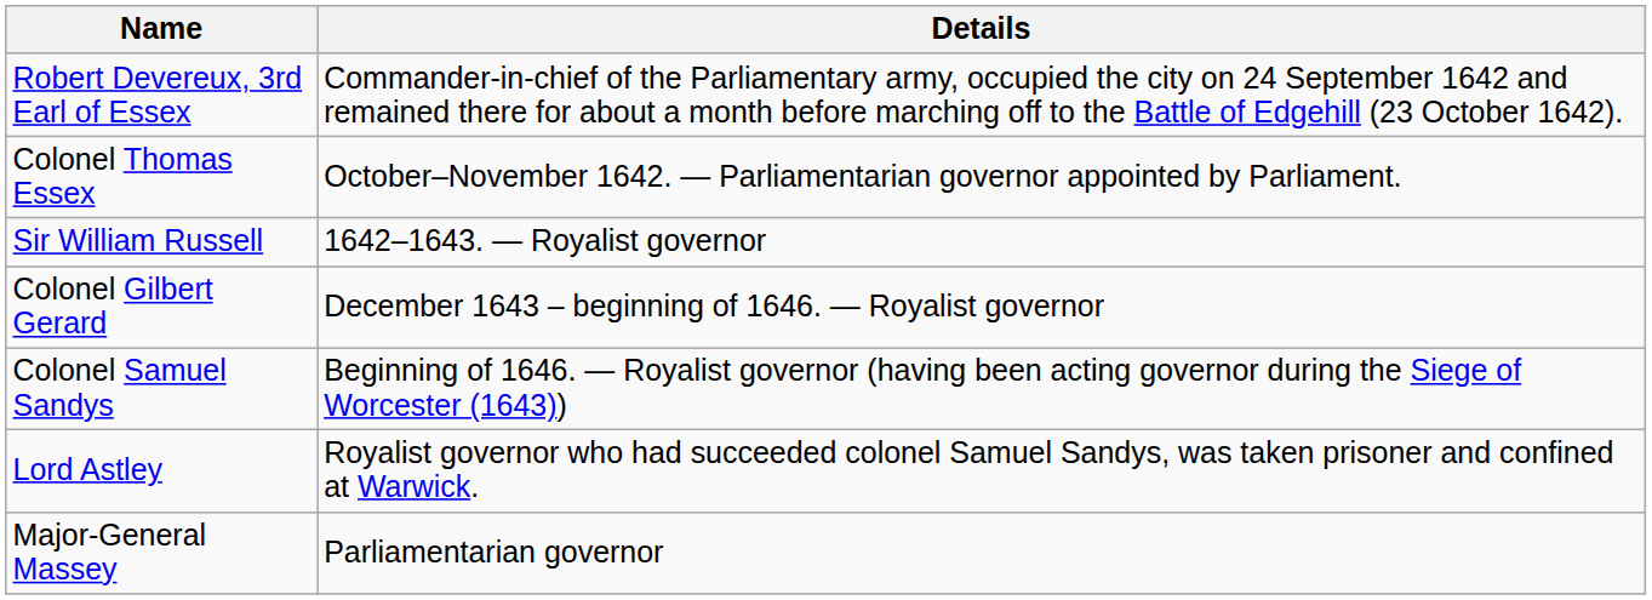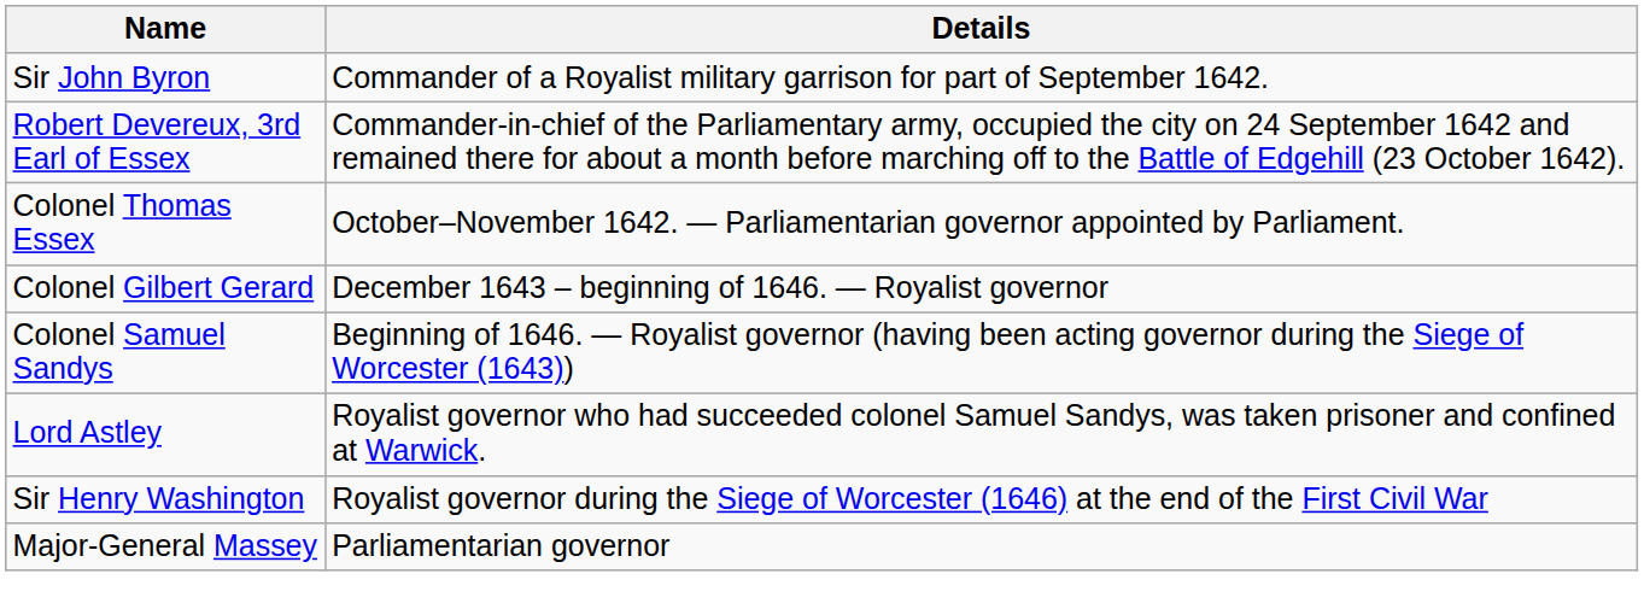 <table class="wikitable">
 <tr>
 <th>Name</th>
 <th>Details</th>
+</tr>
+<tr>
+<td>Sir <a href='#'>John Byron</a></td>
+<td>Commander of a Royalist military garrison for part of September 1642.</td>
 </tr>
 <tr>
 <td><a href='#'>Robert Devereux, 3rd Earl of Essex</a></td>
 <td>Commander-in-chief of the Parliamentary army, occupied the city on 24 September 1642 and remained there for about a month before marching off to the <a href='#'>Battle of Edgehill</a> (23 October 1642).</td>
 </tr>
 <tr>
 <td>Colonel <a href='#'>Thomas Essex</a></td>
 <td>October–November 1642. —  Parliamentarian governor appointed by Parliament.</td>
-</tr>
-<tr>
-<td><a href='#'>Sir William Russell</a></td>
-<td>1642–1643. — Royalist governor</td>
 </tr>
 <tr>
 <td>Colonel <a href='#'>Gilbert Gerard</a></td>
 <td>December 1643 – beginning of 1646. — Royalist governor</td>
 </tr>
 <tr>
 <td>Colonel <a href='#'>Samuel Sandys</a></td>
 <td>Beginning of 1646. — Royalist governor (having been acting governor during the <a href='#'>Siege of Worcester (1643)</a>)</td>
 </tr>
 <tr>
 <td><a href='#'>Lord Astley</a></td>
 <td>Royalist governor who had succeeded colonel Samuel Sandys, was taken prisoner and confined at <a href='#'>Warwick</a>.</td>
 </tr>
 <tr>
+<td>Sir <a href='#'>Henry Washington</a></td>
+<td>Royalist governor during the <a href='#'>Siege of Worcester (1646)</a> at the end of the <a href='#'>First Civil War</a></td>
+</tr>
+<tr>
 <td>Major-General <a href='#'>Massey</a></td>
 <td>Parliamentarian governor</td>
 </tr>
 </table>
